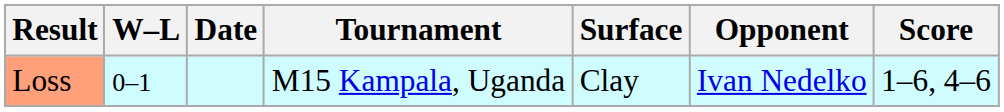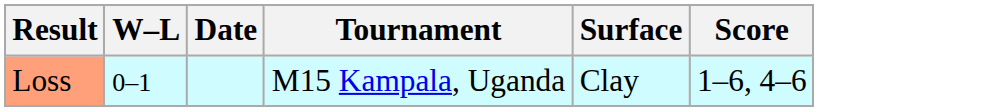 <table class="sortable wikitable" style=font-size:97%>
 <tr>
 <th>Result</th>
 <th class="unsortable">W–L</th>
 <th>Date</th>
 <th>Tournament</th>
 <th>Surface</th>
-<th>Opponent</th>
 <th class="unsortable">Score</th>
 </tr>
 <tr bgcolor=#cffcff>
 <td bgcolor=FFA07A>Loss</td>
 <td><small>0–1</small></td>
 <td></td>
 <td>M15 <a href='#'>Kampala</a>, Uganda</td>
 <td>Clay</td>
-<td> <a href='#'>Ivan Nedelko</a></td>
 <td>1–6, 4–6</td>
 </tr>
 </table>
